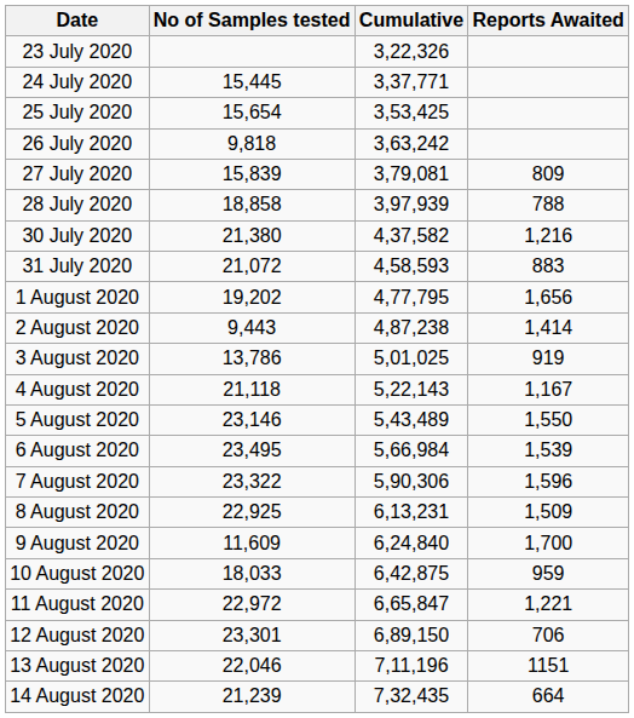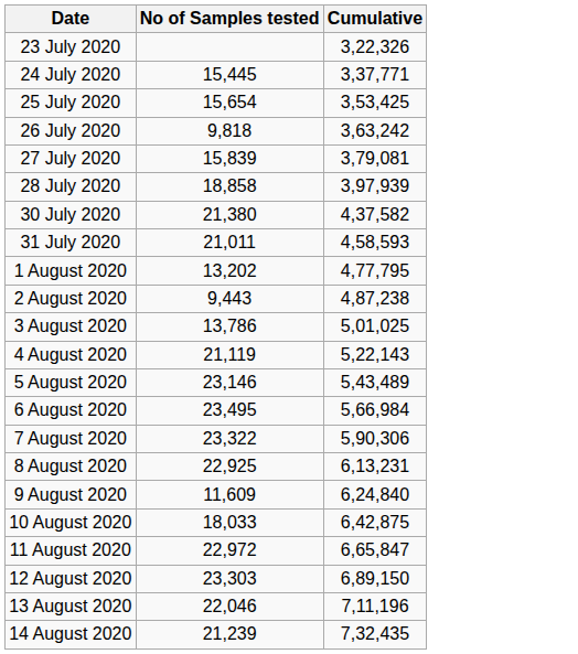 <table class="wikitable" style="text-align:center;">
 <tr>
 <th>Date</th>
 <th>No of Samples tested</th>
 <th>Cumulative</th>
-<th>Reports Awaited</th>
 </tr>
 <tr>
 <td>23 July 2020</td>
 <td></td>
 <td>3,22,326</td>
-<td></td>
 </tr>
 <tr>
 <td>24 July 2020</td>
 <td>15,445</td>
 <td>3,37,771</td>
-<td></td>
 </tr>
 <tr>
 <td>25 July 2020</td>
 <td>15,654</td>
 <td>3,53,425</td>
-<td></td>
 </tr>
 <tr>
 <td>26 July 2020</td>
 <td>9,818</td>
 <td>3,63,242</td>
-<td></td>
 </tr>
 <tr>
 <td>27 July 2020</td>
 <td>15,839</td>
 <td>3,79,081</td>
-<td>809</td>
 </tr>
 <tr>
 <td>28 July 2020</td>
 <td>18,858</td>
 <td>3,97,939</td>
-<td>788</td>
 </tr>
 <tr>
 <td>30 July 2020</td>
 <td>21,380</td>
 <td>4,37,582</td>
-<td>1,216</td>
 </tr>
 <tr>
 <td>31 July 2020</td>
-<td>21,072</td>
+<td>21,011</td>
 <td>4,58,593</td>
-<td>883</td>
 </tr>
 <tr>
 <td>1 August 2020</td>
-<td>19,202</td>
+<td>13,202</td>
 <td>4,77,795</td>
-<td>1,656</td>
 </tr>
 <tr>
 <td>2 August 2020</td>
 <td>9,443</td>
 <td>4,87,238</td>
-<td>1,414</td>
 </tr>
 <tr>
 <td>3 August 2020</td>
 <td>13,786</td>
 <td>5,01,025</td>
-<td>919</td>
 </tr>
 <tr>
 <td>4 August 2020</td>
-<td>21,118</td>
+<td>21,119</td>
 <td>5,22,143</td>
-<td>1,167</td>
 </tr>
 <tr>
 <td>5 August 2020</td>
 <td>23,146</td>
 <td>5,43,489</td>
-<td>1,550</td>
 </tr>
 <tr>
 <td>6 August 2020</td>
 <td>23,495</td>
 <td>5,66,984</td>
-<td>1,539</td>
 </tr>
 <tr>
 <td>7 August 2020</td>
 <td>23,322</td>
 <td>5,90,306</td>
-<td>1,596</td>
 </tr>
 <tr>
 <td>8 August 2020</td>
 <td>22,925</td>
 <td>6,13,231</td>
-<td>1,509</td>
 </tr>
 <tr>
 <td>9 August 2020</td>
 <td>11,609</td>
 <td>6,24,840</td>
-<td>1,700</td>
 </tr>
 <tr>
 <td>10 August 2020</td>
 <td>18,033</td>
 <td>6,42,875</td>
-<td>959</td>
 </tr>
 <tr>
 <td>11 August 2020</td>
 <td>22,972</td>
 <td>6,65,847</td>
-<td>1,221</td>
 </tr>
 <tr>
 <td>12 August 2020</td>
-<td>23,301</td>
+<td>23,303</td>
 <td>6,89,150</td>
-<td>706</td>
 </tr>
 <tr>
 <td>13 August 2020</td>
 <td>22,046</td>
 <td>7,11,196</td>
-<td>1151</td>
 </tr>
 <tr>
 <td>14 August 2020</td>
 <td>21,239</td>
 <td>7,32,435</td>
-<td>664</td>
 </tr>
 </table>
